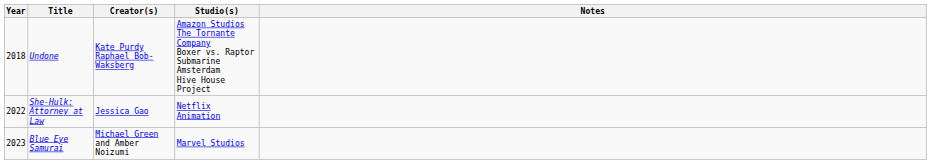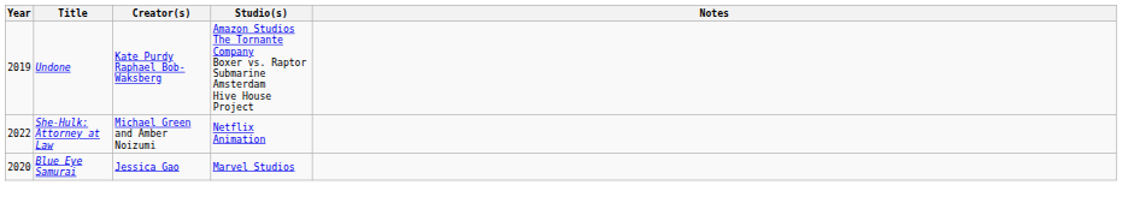 <table class="wikitable sortable" width=75%>
 <tr>
 <th width="15">Year</th>
 <th width="100">Title</th>
 <th width="125">Creator(s)</th>
 <th width="130">Studio(s)</th>
 <th>Notes</th>
 </tr>
 <tr>
-<td>2018</td>
+<td>2019</td>
 <td><em><a href='#'>Undone</a></em></td>
 <td><a href='#'>Kate Purdy</a><br><a href='#'>Raphael Bob-Waksberg</a></td>
 <td><a href='#'>Amazon Studios</a><br><a href='#'>The Tornante Company</a><br>Boxer vs. Raptor<br>Submarine Amsterdam<br>Hive House Project</td>
 <td></td>
 </tr>
 <tr>
 <td>2022</td>
 <td><em><a href='#'>She-Hulk: Attorney at Law</a></em></td>
-<td><a href='#'>Jessica Gao</a></td>
+<td><a href='#'>Michael Green</a> and Amber Noizumi</td>
 <td><a href='#'>Netflix Animation</a></td>
 <td></td>
 </tr>
 <tr>
-<td>2023</td>
+<td>2020</td>
 <td><em><a href='#'>Blue Eye Samurai</a></em></td>
-<td><a href='#'>Michael Green</a> and Amber Noizumi</td>
+<td><a href='#'>Jessica Gao</a></td>
 <td><a href='#'>Marvel Studios</a></td>
 <td></td>
 </tr>
 </table>
